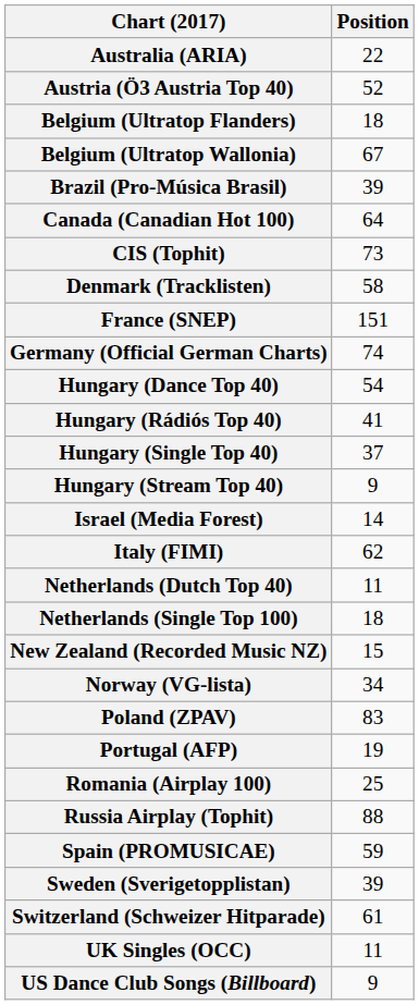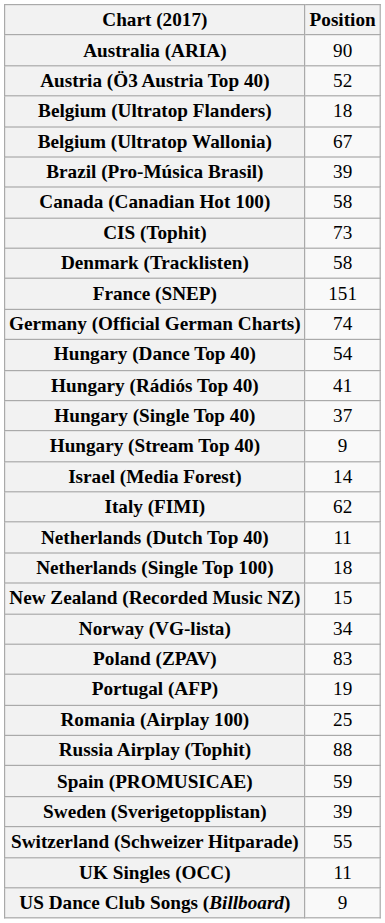 <table class="wikitable sortable plainrowheaders" style="text-align:center">
 <tr>
 <th scope="col">Chart (2017)</th>
 <th scope="col">Position</th>
 </tr>
 <tr>
 <th scope="row">Australia (ARIA)</th>
-<td>22</td>
+<td>90</td>
 </tr>
 <tr>
 <th scope="row">Austria (Ö3 Austria Top 40)</th>
 <td>52</td>
 </tr>
 <tr>
 <th scope="row">Belgium (Ultratop Flanders)</th>
 <td>18</td>
 </tr>
 <tr>
 <th scope="row">Belgium (Ultratop Wallonia)</th>
 <td>67</td>
 </tr>
 <tr>
 <th scope="row">Brazil (Pro-Música Brasil)</th>
 <td>39</td>
 </tr>
 <tr>
 <th scope="row">Canada (Canadian Hot 100)</th>
-<td>64</td>
+<td>58</td>
 </tr>
 <tr>
 <th scope="row">CIS (Tophit)</th>
 <td>73</td>
 </tr>
 <tr>
 <th scope="row">Denmark (Tracklisten)</th>
 <td>58</td>
 </tr>
 <tr>
 <th scope="row">France (SNEP)</th>
 <td>151</td>
 </tr>
 <tr>
 <th scope="row">Germany (Official German Charts)</th>
 <td>74</td>
 </tr>
 <tr>
 <th scope="row">Hungary (Dance Top 40)</th>
 <td>54</td>
 </tr>
 <tr>
 <th scope="row">Hungary (Rádiós Top 40)</th>
 <td>41</td>
 </tr>
 <tr>
 <th scope="row">Hungary (Single Top 40)</th>
 <td>37</td>
 </tr>
 <tr>
 <th scope="row">Hungary (Stream Top 40)</th>
 <td>9</td>
 </tr>
 <tr>
 <th scope="row">Israel (Media Forest)</th>
 <td>14</td>
 </tr>
 <tr>
 <th scope="row">Italy (FIMI)</th>
 <td>62</td>
 </tr>
 <tr>
 <th scope="row">Netherlands (Dutch Top 40)</th>
 <td>11</td>
 </tr>
 <tr>
 <th scope="row">Netherlands (Single Top 100)</th>
 <td>18</td>
 </tr>
 <tr>
 <th scope="row">New Zealand (Recorded Music NZ)</th>
 <td>15</td>
 </tr>
 <tr>
 <th scope="row">Norway (VG-lista)</th>
 <td>34</td>
 </tr>
 <tr>
 <th scope="row">Poland (ZPAV)</th>
 <td>83</td>
 </tr>
 <tr>
 <th scope="row">Portugal (AFP)</th>
 <td>19</td>
 </tr>
 <tr>
 <th scope="row">Romania (Airplay 100)</th>
 <td>25</td>
 </tr>
 <tr>
 <th scope="row">Russia Airplay (Tophit)</th>
 <td>88</td>
 </tr>
 <tr>
 <th scope="row">Spain (PROMUSICAE)</th>
 <td>59</td>
 </tr>
 <tr>
 <th scope="row">Sweden (Sverigetopplistan)</th>
 <td>39</td>
 </tr>
 <tr>
 <th scope="row">Switzerland (Schweizer Hitparade)</th>
-<td>61</td>
+<td>55</td>
 </tr>
 <tr>
 <th scope="row">UK Singles (OCC)</th>
 <td>11</td>
 </tr>
 <tr>
 <th scope="row">US Dance Club Songs (<em>Billboard</em>)</th>
 <td>9</td>
 </tr>
 </table>
